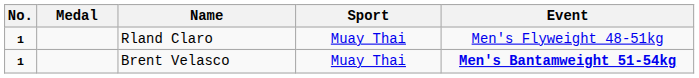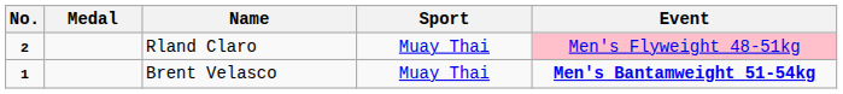 <table class="wikitable" style="font-size:100%; text-align:center;">
 <tr>
 <th width="10">No.</th>
 <th width="70">Medal</th>
 <th width="160">Name</th>
 <th width="130">Sport</th>
 <th width="230">Event</th>
 </tr>
 <tr>
-<td><small><strong>1</strong></small></td>
+<td><small><strong>2</strong></small></td>
 <td></td>
 <td align=left>Rland Claro</td>
 <td> <a href='#'>Muay Thai</a></td>
-<td><a href='#'>Men's Flyweight 48-51kg</a></td>
+<td style="background: pink;"><a href='#'>Men's Flyweight 48-51kg</a></td>
 </tr>
 <tr>
 <td><small><strong>1</strong></small></td>
 <td></td>
 <td align=left>Brent Velasco</td>
 <td> <a href='#'>Muay Thai</a></td>
 <td><strong><a href='#'>Men's Bantamweight 51-54kg</a></strong></td>
 </tr>
 </table>
